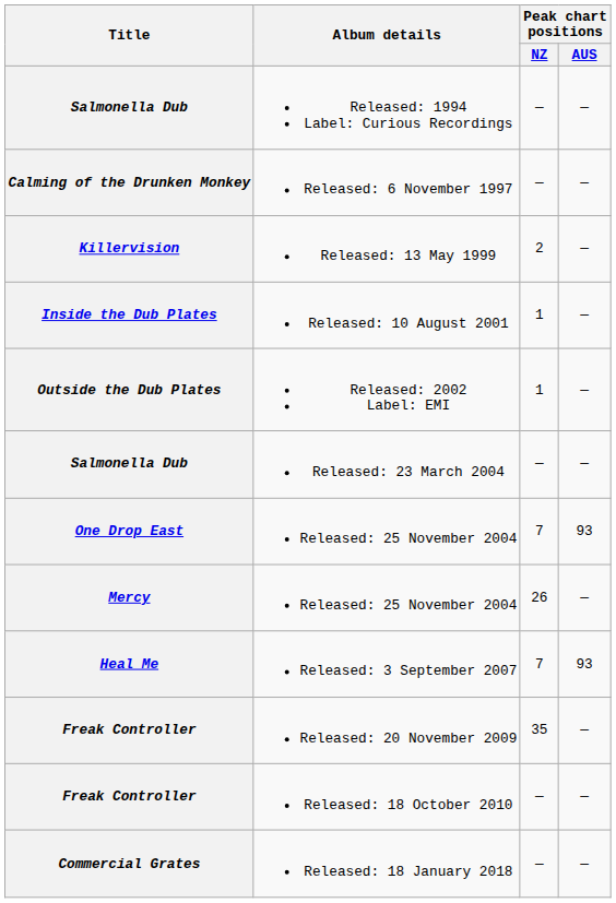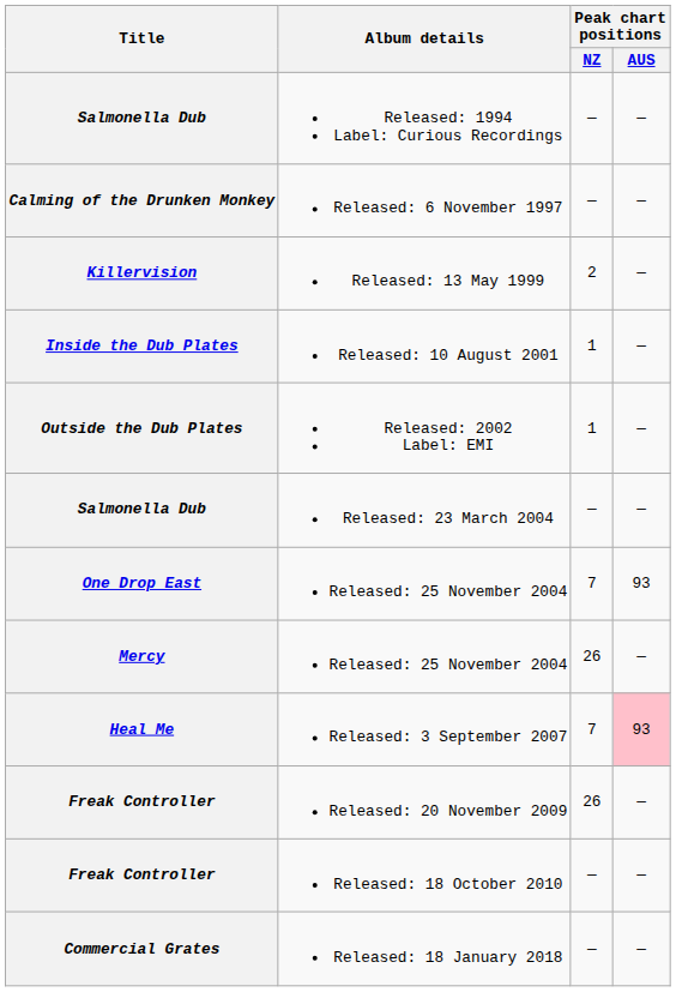 <table class="wikitable plainrowheaders" style="text-align:center">
 <tr>
 <th rowspan="2">Title</th>
 <th rowspan="2">Album details</th>
 <th colspan="2">Peak chart<br>positions</th>
 </tr>
 <tr>
 <th><a href='#'>NZ</a><br></th>
 <th><a href='#'>AUS</a><br></th>
 </tr>
 <tr>
 <th scope="row"><em>Salmonella Dub</em></th>
 <td><br><ul><li>Released: 1994</li><li>Label: Curious Recordings</li></ul></td>
 <td>—</td>
 <td>—</td>
 </tr>
 <tr>
 <th scope="row"><em>Calming of the Drunken Monkey</em></th>
 <td><br><ul><li>Released: 6 November 1997</li></ul></td>
 <td>—</td>
 <td>—</td>
 </tr>
 <tr>
 <th scope="row"><em><a href='#'>Killervision</a></em></th>
 <td><br><ul><li>Released: 13 May 1999</li></ul></td>
 <td>2</td>
 <td>—</td>
 </tr>
 <tr>
 <th scope="row"><em><a href='#'>Inside the Dub Plates</a></em></th>
 <td><br><ul><li>Released: 10 August 2001</li></ul></td>
 <td>1</td>
 <td>—</td>
 </tr>
 <tr>
 <th scope="row"><em>Outside the Dub Plates</em></th>
 <td><br><ul><li>Released: 2002</li><li>Label: EMI</li></ul></td>
 <td>1</td>
 <td>—</td>
 </tr>
 <tr>
 <th scope="row"><em>Salmonella Dub</em><br></th>
 <td><br><ul><li>Released: 23 March 2004</li></ul></td>
 <td>—</td>
 <td>—</td>
 </tr>
 <tr>
 <th scope="row"><em><a href='#'>One Drop East</a></em></th>
 <td><br><ul><li>Released: 25 November 2004</li></ul></td>
 <td>7</td>
 <td>93</td>
 </tr>
 <tr>
 <th scope="row"><em><a href='#'>Mercy</a></em></th>
 <td><br><ul><li>Released: 25 November 2004</li></ul></td>
 <td>26</td>
 <td>—</td>
 </tr>
 <tr>
 <th scope="row"><em><a href='#'>Heal Me</a></em></th>
 <td><br><ul><li>Released: 3 September 2007</li></ul></td>
 <td>7</td>
-<td>93</td>
+<td style="background: pink;">93</td>
 </tr>
 <tr>
 <th scope="row"><em>Freak Controller</em></th>
 <td><br><ul><li>Released: 20 November 2009</li></ul></td>
-<td>35</td>
+<td>26</td>
 <td>—</td>
 </tr>
 <tr>
 <th scope="row"><em>Freak Controller</em><br></th>
 <td><br><ul><li>Released: 18 October 2010</li></ul></td>
 <td>—</td>
 <td>—</td>
 </tr>
 <tr>
 <th scope="row"><em>Commercial Grates</em></th>
 <td><br><ul><li>Released: 18 January 2018</li></ul></td>
 <td>—</td>
 <td>—</td>
 </tr>
 </table>
